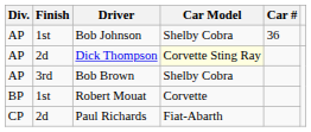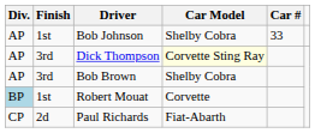 <table class="wikitable">
 <tr>
 <th>Div.</th>
 <th>Finish</th>
 <th>Driver</th>
 <th>Car Model</th>
 <th>Car #</th>
 </tr>
 <tr>
 <td>AP</td>
 <td>1st</td>
 <td>Bob Johnson</td>
 <td>Shelby Cobra</td>
-<td>36</td>
+<td>33</td>
 <td></td>
 </tr>
 <tr>
 <td>AP</td>
-<td>2d</td>
+<td>3rd</td>
 <td><a href='#'>Dick Thompson</a></td>
 <td style="background: lightyellow;">Corvette Sting Ray</td>
 <td></td>
 </tr>
 <tr>
 <td>AP</td>
 <td>3rd</td>
 <td>Bob Brown</td>
 <td>Shelby Cobra</td>
 <td></td>
 </tr>
 <tr>
-<td>BP</td>
+<td style="background: lightblue;">BP</td>
 <td>1st</td>
 <td>Robert Mouat</td>
 <td>Corvette</td>
 <td></td>
 </tr>
 <tr>
 <td>CP</td>
 <td>2d</td>
 <td>Paul Richards</td>
 <td>Fiat-Abarth</td>
 <td></td>
 </tr>
 </table>
